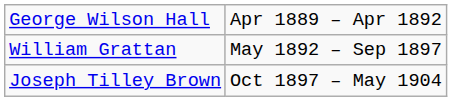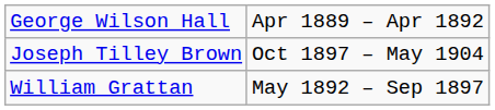 <table class="wikitable">
 <tr>
 <td><a href='#'>George Wilson Hall</a></td>
 <td>Apr 1889 – Apr 1892</td>
 </tr>
 <tr>
+<td><a href='#'>Joseph Tilley Brown</a></td>
+<td>Oct 1897 – May 1904</td>
+</tr>
+<tr>
 <td><a href='#'>William Grattan</a></td>
 <td>May 1892 – Sep 1897</td>
 </tr>
-<tr>
-<td><a href='#'>Joseph Tilley Brown</a></td>
-<td>Oct 1897 – May 1904</td>
-</tr>
 </table>
